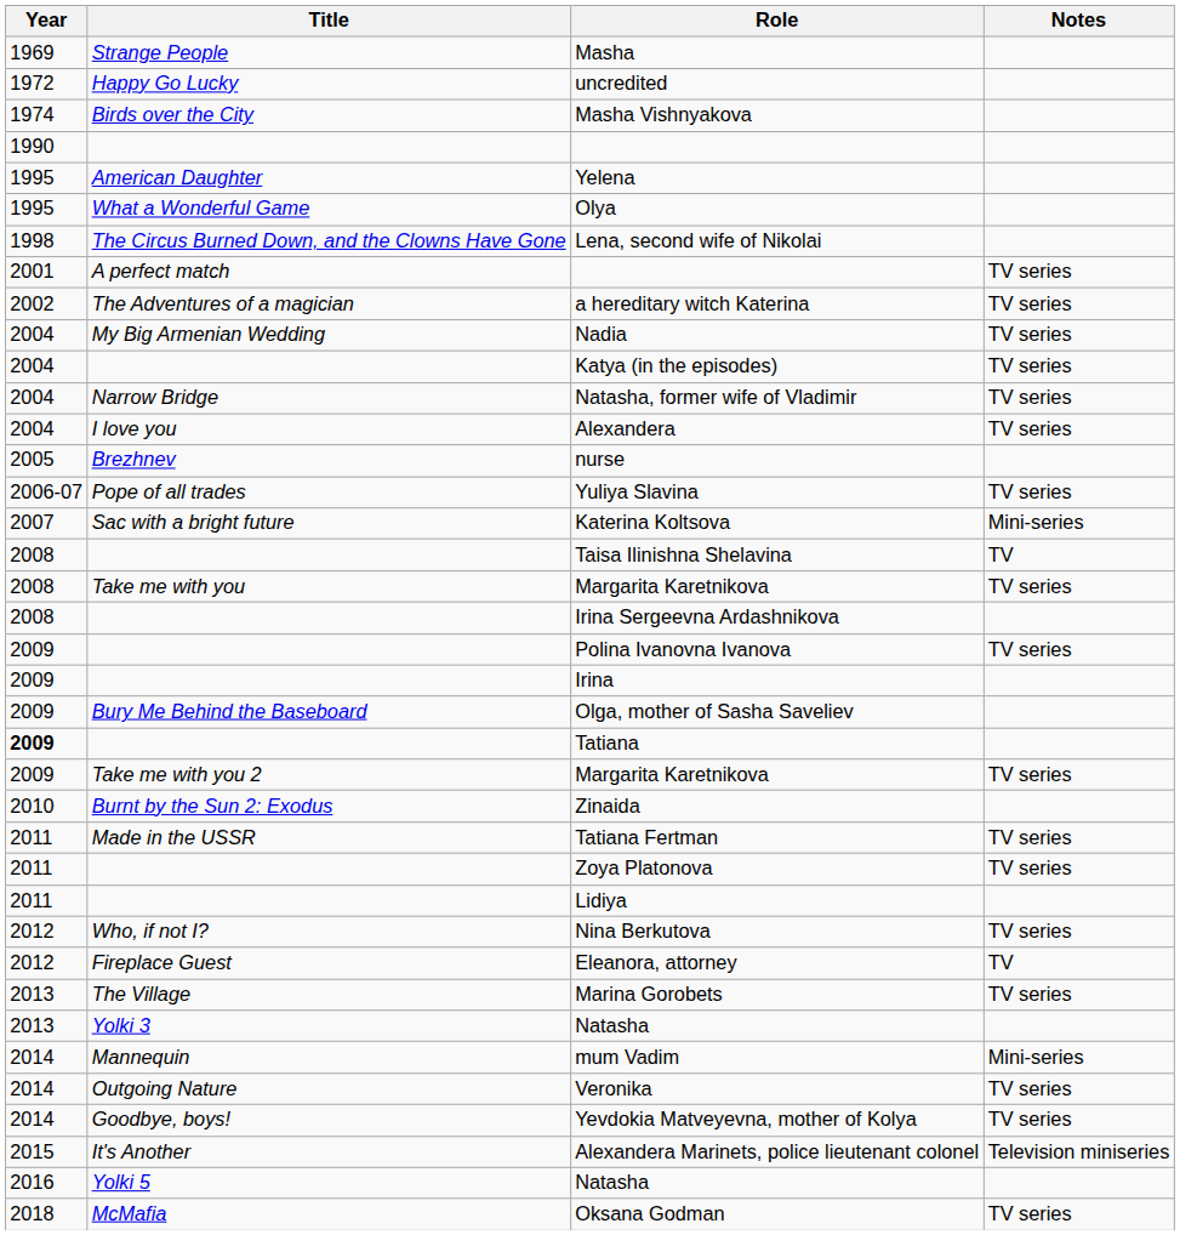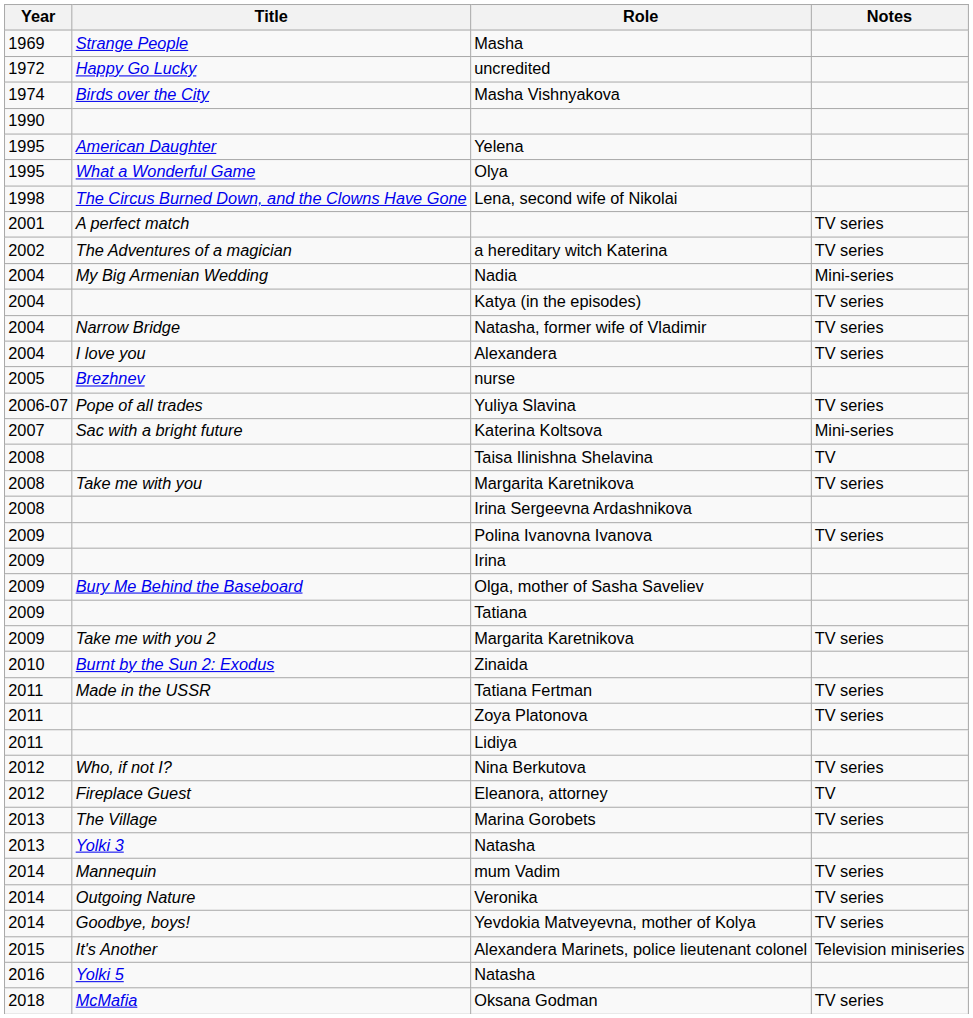 <table class="wikitable sortable">
 <tr>
 <th>Year</th>
 <th>Title</th>
 <th>Role</th>
 <th>Notes</th>
 </tr>
 <tr>
 <td>1969</td>
 <td><em><a href='#'>Strange People</a></em></td>
 <td>Masha</td>
 <td></td>
 </tr>
 <tr>
 <td>1972</td>
 <td><em><a href='#'>Happy Go Lucky</a></em></td>
 <td>uncredited</td>
 <td></td>
 </tr>
 <tr>
 <td>1974</td>
 <td><em><a href='#'>Birds over the City</a></em></td>
 <td>Masha Vishnyakova</td>
 <td></td>
 </tr>
 <tr>
 <td>1990</td>
 <td><em></em></td>
 <td></td>
 <td></td>
 </tr>
 <tr>
 <td>1995</td>
 <td><em><a href='#'>American Daughter</a></em></td>
 <td>Yelena</td>
 <td></td>
 </tr>
 <tr>
 <td>1995</td>
 <td><em><a href='#'>What a Wonderful Game</a></em></td>
 <td>Olya</td>
 <td></td>
 </tr>
 <tr>
 <td>1998</td>
 <td><em><a href='#'>The Circus Burned Down, and the Clowns Have Gone</a></em></td>
 <td>Lena, second wife of Nikolai</td>
 <td></td>
 </tr>
 <tr>
 <td>2001</td>
 <td><em>A perfect match</em></td>
 <td></td>
 <td>TV series</td>
 </tr>
 <tr>
 <td>2002</td>
 <td><em>The Adventures of a magician</em></td>
 <td>a hereditary witch Katerina</td>
 <td>TV series</td>
 </tr>
 <tr>
 <td>2004</td>
 <td><em>My Big Armenian Wedding</em></td>
 <td>Nadia</td>
-<td>TV series</td>
+<td>Mini-series</td>
 </tr>
 <tr>
 <td>2004</td>
 <td><em></em></td>
 <td>Katya (in the episodes)</td>
 <td>TV series</td>
 </tr>
 <tr>
 <td>2004</td>
 <td><em>Narrow Bridge</em></td>
 <td>Natasha, former wife of Vladimir</td>
 <td>TV series</td>
 </tr>
 <tr>
 <td>2004</td>
 <td><em>I love you</em></td>
 <td>Alexandera</td>
 <td>TV series</td>
 </tr>
 <tr>
 <td>2005</td>
 <td><em><a href='#'>Brezhnev</a></em></td>
 <td>nurse</td>
 <td></td>
 </tr>
 <tr>
 <td>2006-07</td>
 <td><em>Pope of all trades</em></td>
 <td>Yuliya Slavina</td>
 <td>TV series</td>
 </tr>
 <tr>
 <td>2007</td>
 <td><em>Sac with a bright future</em></td>
 <td>Katerina Koltsova</td>
 <td>Mini-series</td>
 </tr>
 <tr>
 <td>2008</td>
 <td><em></em></td>
 <td>Taisa Ilinishna Shelavina</td>
 <td>TV</td>
 </tr>
 <tr>
 <td>2008</td>
 <td><em>Take me with you</em></td>
 <td>Margarita Karetnikova</td>
 <td>TV series</td>
 </tr>
 <tr>
 <td>2008</td>
 <td><em></em></td>
 <td>Irina Sergeevna Ardashnikova</td>
 <td></td>
 </tr>
 <tr>
 <td>2009</td>
 <td><em></em></td>
 <td>Polina Ivanovna Ivanova</td>
 <td>TV series</td>
 </tr>
 <tr>
 <td>2009</td>
 <td><em></em></td>
 <td>Irina</td>
 <td></td>
 </tr>
 <tr>
 <td>2009</td>
 <td><em><a href='#'>Bury Me Behind the Baseboard</a></em></td>
 <td>Olga, mother of Sasha Saveliev</td>
 <td></td>
 </tr>
 <tr>
-<td><strong>2009</strong></td>
+<td>2009</td>
 <td><em></em></td>
 <td>Tatiana</td>
 <td></td>
 </tr>
 <tr>
 <td>2009</td>
 <td><em>Take me with you 2</em></td>
 <td>Margarita Karetnikova</td>
 <td>TV series</td>
 </tr>
 <tr>
 <td>2010</td>
 <td><em><a href='#'>Burnt by the Sun 2: Exodus</a></em></td>
 <td>Zinaida</td>
 <td></td>
 </tr>
 <tr>
 <td>2011</td>
 <td><em>Made in the USSR</em></td>
 <td>Tatiana Fertman</td>
 <td>TV series</td>
 </tr>
 <tr>
 <td>2011</td>
 <td><em></em></td>
 <td>Zoya Platonova</td>
 <td>TV series</td>
 </tr>
 <tr>
 <td>2011</td>
 <td><em></em></td>
 <td>Lidiya</td>
 <td></td>
 </tr>
 <tr>
 <td>2012</td>
 <td><em>Who, if not I?</em></td>
 <td>Nina Berkutova</td>
 <td>TV series</td>
 </tr>
 <tr>
 <td>2012</td>
 <td><em>Fireplace Guest</em></td>
 <td>Eleanora, attorney</td>
 <td>TV</td>
 </tr>
 <tr>
 <td>2013</td>
 <td><em>The Village</em></td>
 <td>Marina Gorobets</td>
 <td>TV series</td>
 </tr>
 <tr>
 <td>2013</td>
 <td><em><a href='#'>Yolki 3</a></em></td>
 <td>Natasha</td>
 <td></td>
 </tr>
 <tr>
 <td>2014</td>
 <td><em>Mannequin</em></td>
 <td>mum Vadim</td>
-<td>Mini-series</td>
+<td>TV series</td>
 </tr>
 <tr>
 <td>2014</td>
 <td><em>Outgoing Nature</em></td>
 <td>Veronika</td>
 <td>TV series</td>
 </tr>
 <tr>
 <td>2014</td>
 <td><em>Goodbye, boys!</em></td>
 <td>Yevdokia Matveyevna, mother of Kolya</td>
 <td>TV series</td>
 </tr>
 <tr>
 <td>2015</td>
 <td><em>It's Another</em></td>
 <td>Alexandera Marinets,  police lieutenant colonel</td>
 <td>Television miniseries</td>
 </tr>
 <tr>
 <td>2016</td>
 <td><em><a href='#'>Yolki 5</a></em></td>
 <td>Natasha</td>
 <td></td>
 </tr>
 <tr>
 <td>2018</td>
 <td><em><a href='#'>McMafia</a></em></td>
 <td>Oksana Godman</td>
 <td>TV series</td>
 </tr>
 </table>
